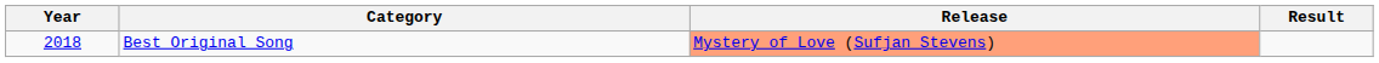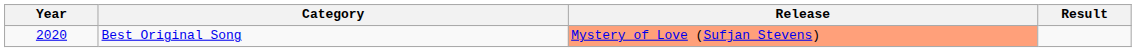 <table class="wikitable" style="width:85%; font-size:95%;">
 <tr>
 <th style="width:5%;">Year</th>
 <th style="width:25%;">Category</th>
 <th style="width:25%;">Release</th>
 <th style="width:5%;">Result</th>
 </tr>
 <tr>
-<td style="text-align:center;"><a href='#'>2018</a></td>
+<td style="text-align:center;"><a href='#'>2020</a></td>
 <td><a href='#'>Best Original Song</a></td>
 <td style="background: lightsalmon;"><a href='#'>Mystery of Love</a> (<a href='#'>Sufjan Stevens</a>)</td>
 <td></td>
 </tr>
 </table>
